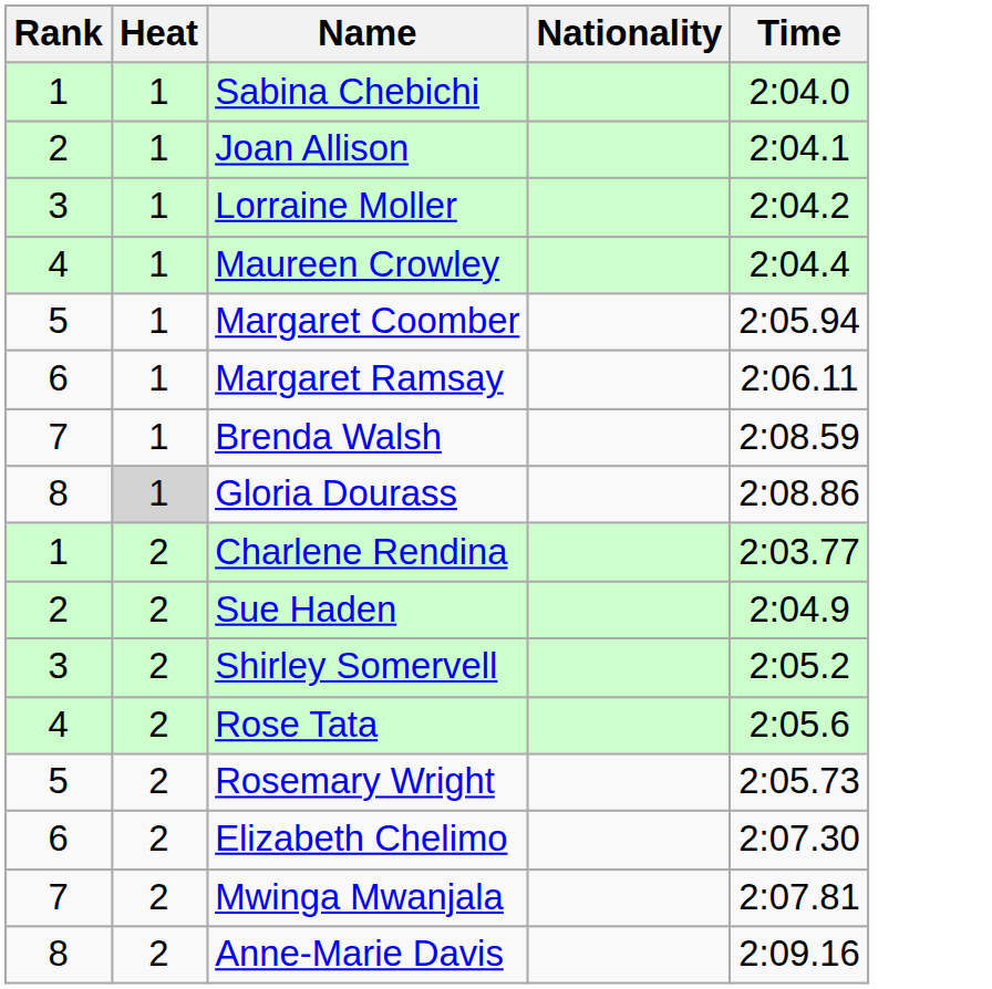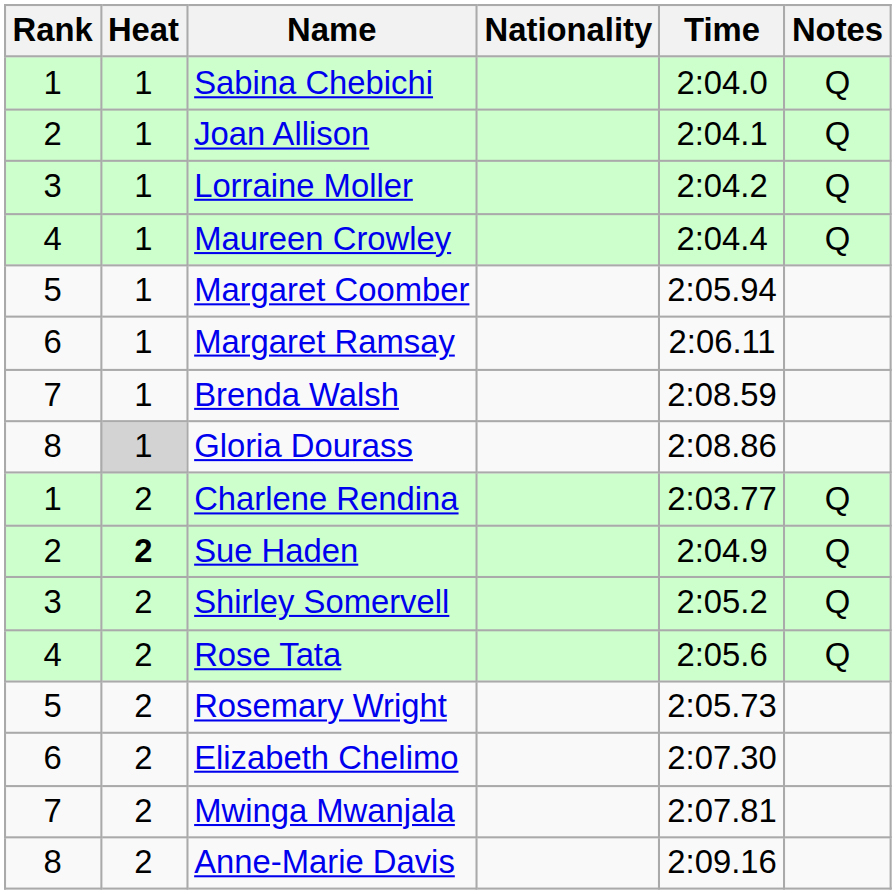 <table class="wikitable sortable" style="text-align:center">
 <tr>
 <th>Rank</th>
 <th>Heat</th>
 <th>Name</th>
 <th>Nationality</th>
 <th>Time</th>
+<th>Notes</th>
 </tr>
 <tr bgcolor=ccffcc>
 <td>1</td>
 <td>1</td>
 <td align=left><a href='#'>Sabina Chebichi</a></td>
 <td align=left></td>
 <td>2:04.0</td>
+<td>Q</td>
 </tr>
 <tr bgcolor=ccffcc>
 <td>2</td>
 <td>1</td>
 <td align=left><a href='#'>Joan Allison</a></td>
 <td align=left></td>
 <td>2:04.1</td>
+<td>Q</td>
 </tr>
 <tr bgcolor=ccffcc>
 <td>3</td>
 <td>1</td>
 <td align=left><a href='#'>Lorraine Moller</a></td>
 <td align=left></td>
 <td>2:04.2</td>
+<td>Q</td>
 </tr>
 <tr bgcolor=ccffcc>
 <td>4</td>
 <td>1</td>
 <td align=left><a href='#'>Maureen Crowley</a></td>
 <td align=left></td>
 <td>2:04.4</td>
+<td>Q</td>
 </tr>
 <tr>
 <td>5</td>
 <td>1</td>
 <td align=left><a href='#'>Margaret Coomber</a></td>
 <td align=left></td>
 <td>2:05.94</td>
+<td></td>
 </tr>
 <tr>
 <td>6</td>
 <td>1</td>
 <td align=left><a href='#'>Margaret Ramsay</a></td>
 <td align=left></td>
 <td>2:06.11</td>
+<td></td>
 </tr>
 <tr>
 <td>7</td>
 <td>1</td>
 <td align=left><a href='#'>Brenda Walsh</a></td>
 <td align=left></td>
 <td>2:08.59</td>
+<td></td>
 </tr>
 <tr>
 <td>8</td>
 <td style="background: lightgrey;">1</td>
 <td align=left><a href='#'>Gloria Dourass</a></td>
 <td align=left></td>
 <td>2:08.86</td>
+<td></td>
 </tr>
 <tr bgcolor=ccffcc>
 <td>1</td>
 <td>2</td>
 <td align=left><a href='#'>Charlene Rendina</a></td>
 <td align=left></td>
 <td>2:03.77</td>
+<td>Q</td>
 </tr>
 <tr bgcolor=ccffcc>
 <td>2</td>
-<td>2</td>
+<td><strong>2</strong></td>
 <td align=left><a href='#'>Sue Haden</a></td>
 <td align=left></td>
 <td>2:04.9</td>
+<td>Q</td>
 </tr>
 <tr bgcolor=ccffcc>
 <td>3</td>
 <td>2</td>
 <td align=left><a href='#'>Shirley Somervell</a></td>
 <td align=left></td>
 <td>2:05.2</td>
+<td>Q</td>
 </tr>
 <tr bgcolor=ccffcc>
 <td>4</td>
 <td>2</td>
 <td align=left><a href='#'>Rose Tata</a></td>
 <td align=left></td>
 <td>2:05.6</td>
+<td>Q</td>
 </tr>
 <tr>
 <td>5</td>
 <td>2</td>
 <td align=left><a href='#'>Rosemary Wright</a></td>
 <td align=left></td>
 <td>2:05.73</td>
+<td></td>
 </tr>
 <tr>
 <td>6</td>
 <td>2</td>
 <td align=left><a href='#'>Elizabeth Chelimo</a></td>
 <td align=left></td>
 <td>2:07.30</td>
+<td></td>
 </tr>
 <tr>
 <td>7</td>
 <td>2</td>
 <td align=left><a href='#'>Mwinga Mwanjala</a></td>
 <td align=left></td>
 <td>2:07.81</td>
+<td></td>
 </tr>
 <tr>
 <td>8</td>
 <td>2</td>
 <td align=left><a href='#'>Anne-Marie Davis</a></td>
 <td align=left></td>
 <td>2:09.16</td>
+<td></td>
 </tr>
 </table>
